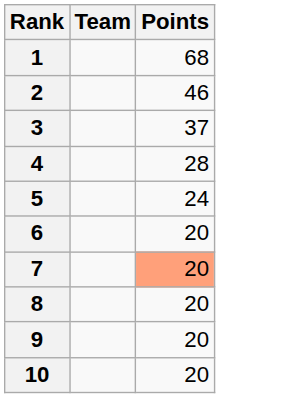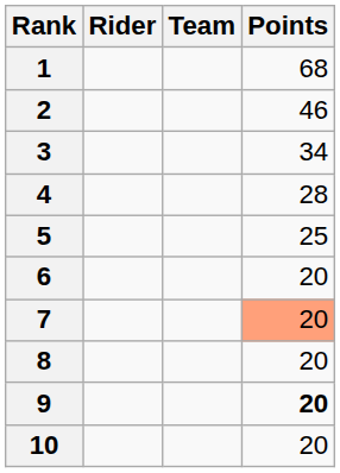 <table class="wikitable" margin-bottom:0;">
 <tr>
 <th scope="col">Rank</th>
+<th scope="col">Rider</th>
 <th scope="col">Team</th>
 <th scope="col">Points</th>
 </tr>
 <tr>
 <th scope="row">1</th>
+<td> </td>
 <td></td>
 <td align="right">68</td>
 </tr>
 <tr>
 <th scope="row">2</th>
 <td></td>
+<td></td>
 <td align="right">46</td>
 </tr>
 <tr>
 <th scope="row">3</th>
+<td> </td>
 <td></td>
-<td align="right">37</td>
+<td align="right">34</td>
 </tr>
 <tr>
 <th scope="row">4</th>
+<td></td>
 <td></td>
 <td align="right">28</td>
 </tr>
 <tr>
 <th scope="row">5</th>
 <td></td>
-<td align="right">24</td>
+<td></td>
+<td align="right">25</td>
 </tr>
 <tr>
 <th scope="row">6</th>
+<td></td>
 <td></td>
 <td align="right">20</td>
 </tr>
 <tr>
 <th scope="row">7</th>
 <td></td>
+<td></td>
 <td align="right" style="background: lightsalmon;">20</td>
 </tr>
 <tr>
 <th scope="row">8</th>
+<td></td>
 <td></td>
 <td align="right">20</td>
 </tr>
 <tr>
 <th scope="row">9</th>
 <td></td>
-<td align="right">20</td>
+<td></td>
+<td align="right"><strong>20</strong></td>
 </tr>
 <tr>
 <th scope="row">10</th>
 <td></td>
+<td></td>
 <td align="right">20</td>
 </tr>
 </table>
